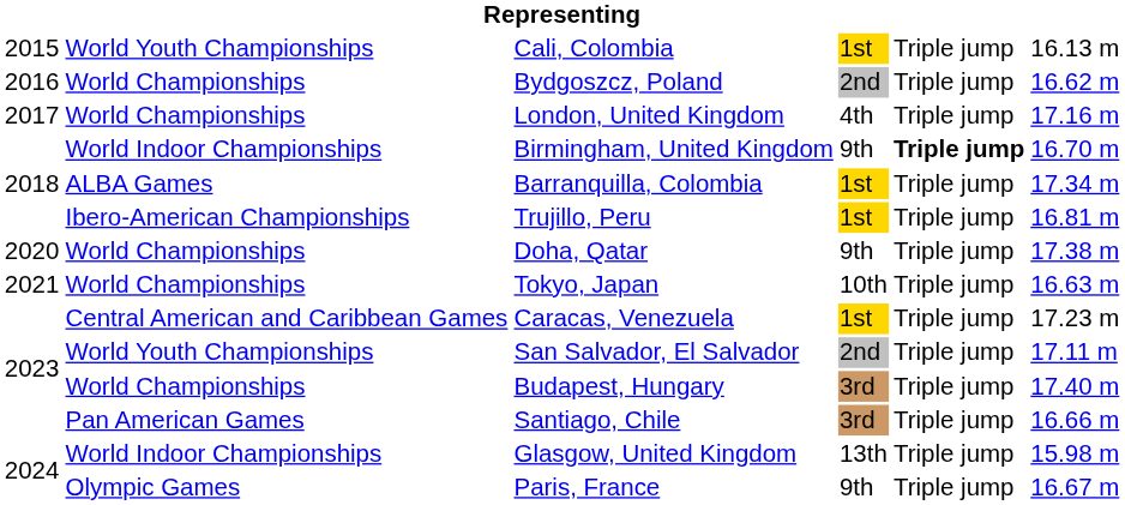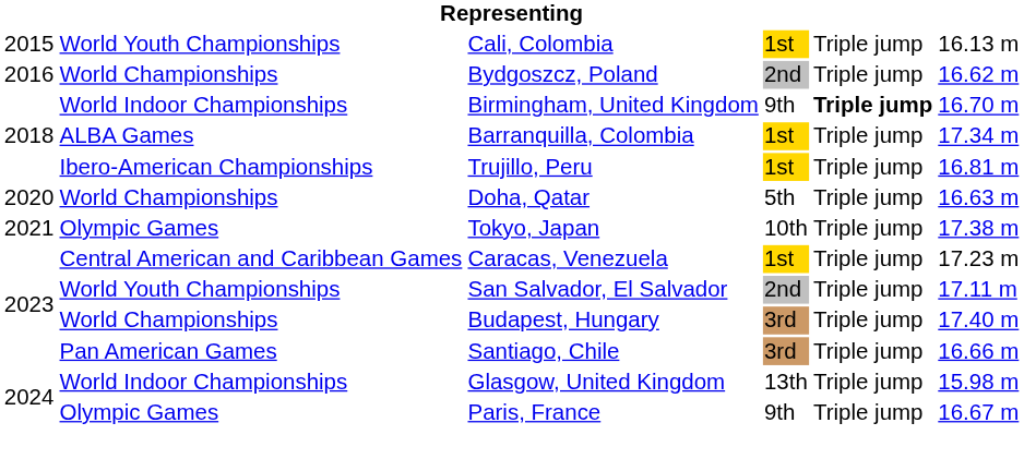 <table>
 <tr>
 <th colspan="6">Representing </th>
 </tr>
 <tr>
 <td>2015</td>
 <td><a href='#'>World Youth Championships</a></td>
 <td><a href='#'>Cali, Colombia</a></td>
 <td bgcolor=gold>1st</td>
 <td>Triple jump</td>
 <td>16.13 m</td>
 </tr>
 <tr>
 <td>2016</td>
 <td><a href='#'>World Championships</a></td>
 <td><a href='#'>Bydgoszcz, Poland</a></td>
 <td bgcolor=silver>2nd</td>
 <td>Triple jump</td>
 <td><a href='#'>16.62 m</a></td>
-</tr>
-<tr>
-<td>2017</td>
-<td><a href='#'>World Championships</a></td>
-<td><a href='#'>London, United Kingdom</a></td>
-<td>4th</td>
-<td>Triple jump</td>
-<td><a href='#'>17.16 m</a></td>
 </tr>
 <tr>
 <td rowspan=3>2018</td>
 <td><a href='#'>World Indoor Championships</a></td>
 <td><a href='#'>Birmingham, United Kingdom</a></td>
 <td>9th</td>
 <td><strong>Triple jump</strong></td>
 <td><a href='#'>16.70 m</a></td>
 </tr>
 <tr>
 <td><a href='#'>ALBA Games</a></td>
 <td><a href='#'>Barranquilla, Colombia</a></td>
 <td bgcolor=gold>1st</td>
 <td>Triple jump</td>
 <td><a href='#'>17.34 m</a></td>
 </tr>
 <tr>
 <td><a href='#'>Ibero-American Championships</a></td>
 <td><a href='#'>Trujillo, Peru</a></td>
 <td bgcolor=gold>1st</td>
 <td>Triple jump</td>
 <td><a href='#'>16.81 m</a></td>
 </tr>
 <tr>
 <td>2020</td>
 <td><a href='#'>World Championships</a></td>
 <td><a href='#'>Doha, Qatar</a></td>
-<td>9th</td>
+<td>5th</td>
 <td>Triple jump</td>
-<td><a href='#'>17.38 m</a></td>
+<td><a href='#'>16.63 m</a></td>
 </tr>
 <tr>
 <td>2021</td>
-<td><a href='#'>World Championships</a></td>
+<td><a href='#'>Olympic Games</a></td>
 <td><a href='#'>Tokyo, Japan</a></td>
 <td>10th</td>
 <td>Triple jump</td>
-<td><a href='#'>16.63 m</a></td>
+<td><a href='#'>17.38 m</a></td>
 </tr>
 <tr>
 <td rowspan=4>2023</td>
 <td><a href='#'>Central American and Caribbean Games</a></td>
 <td><a href='#'>Caracas, Venezuela</a></td>
 <td bgcolor=gold>1st</td>
 <td>Triple jump</td>
 <td>17.23 m</td>
 </tr>
 <tr>
 <td><a href='#'>World Youth Championships</a></td>
 <td><a href='#'>San Salvador, El Salvador</a></td>
 <td bgcolor=silver>2nd</td>
 <td>Triple jump</td>
 <td><a href='#'>17.11 m</a></td>
 </tr>
 <tr>
 <td><a href='#'>World Championships</a></td>
 <td><a href='#'>Budapest, Hungary</a></td>
 <td bgcolor=cc9966>3rd</td>
 <td>Triple jump</td>
 <td><a href='#'>17.40 m</a></td>
 </tr>
 <tr>
 <td><a href='#'>Pan American Games</a></td>
 <td><a href='#'>Santiago, Chile</a></td>
 <td bgcolor=cc9966>3rd</td>
 <td>Triple jump</td>
 <td><a href='#'>16.66 m</a></td>
 </tr>
 <tr>
 <td rowspan=2>2024</td>
 <td><a href='#'>World Indoor Championships</a></td>
 <td><a href='#'>Glasgow, United Kingdom</a></td>
 <td>13th</td>
 <td>Triple jump</td>
 <td><a href='#'>15.98 m</a></td>
 </tr>
 <tr>
 <td><a href='#'>Olympic Games</a></td>
 <td><a href='#'>Paris, France</a></td>
 <td>9th</td>
 <td>Triple jump</td>
 <td><a href='#'>16.67 m</a></td>
 </tr>
 </table>
